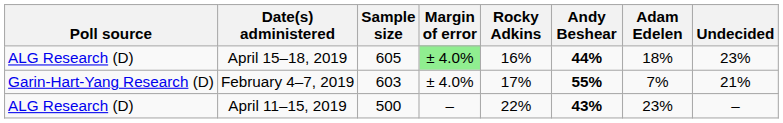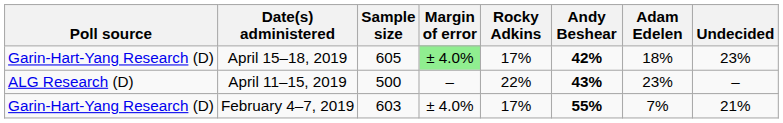 <table class="wikitable" style="font-size:90%;text-align:center;">
 <tr valign=bottom>
 <th>Poll source</th>
 <th>Date(s)<br>administered</th>
 <th>Sample<br>size</th>
 <th>Margin<br>of error</th>
 <th style="width:60px;">Rocky<br>Adkins</th>
 <th style="width:60px;">Andy<br>Beshear</th>
 <th style="width:60px;">Adam<br>Edelen</th>
 <th>Undecided</th>
 </tr>
 <tr>
-<td style="text-align:left;"><a href='#'>ALG Research</a> (D)</td>
+<td style="text-align:left;"><a href='#'>Garin-Hart-Yang Research</a> (D)</td>
 <td>April 15–18, 2019</td>
 <td>605</td>
 <td style="background: lightgreen;">± 4.0%</td>
-<td>16%</td>
-<td><strong>44%</strong></td>
+<td>17%</td>
+<td><strong>42%</strong></td>
 <td>18%</td>
 <td>23%</td>
+</tr>
+<tr>
+<td style="text-align:left;"><a href='#'>ALG Research</a> (D)</td>
+<td>April 11–15, 2019</td>
+<td>500</td>
+<td>–</td>
+<td>22%</td>
+<td><strong>43%</strong></td>
+<td>23%</td>
+<td>–</td>
 </tr>
 <tr>
 <td style="text-align:left;"><a href='#'>Garin-Hart-Yang Research</a> (D)</td>
 <td>February 4–7, 2019</td>
 <td>603</td>
 <td>± 4.0%</td>
 <td>17%</td>
 <td><strong>55%</strong></td>
 <td>7%</td>
 <td>21%</td>
 </tr>
-<tr>
-<td style="text-align:left;"><a href='#'>ALG Research</a> (D)</td>
-<td>April 11–15, 2019</td>
-<td>500</td>
-<td>–</td>
-<td>22%</td>
-<td><strong>43%</strong></td>
-<td>23%</td>
-<td>–</td>
-</tr>
 </table>
